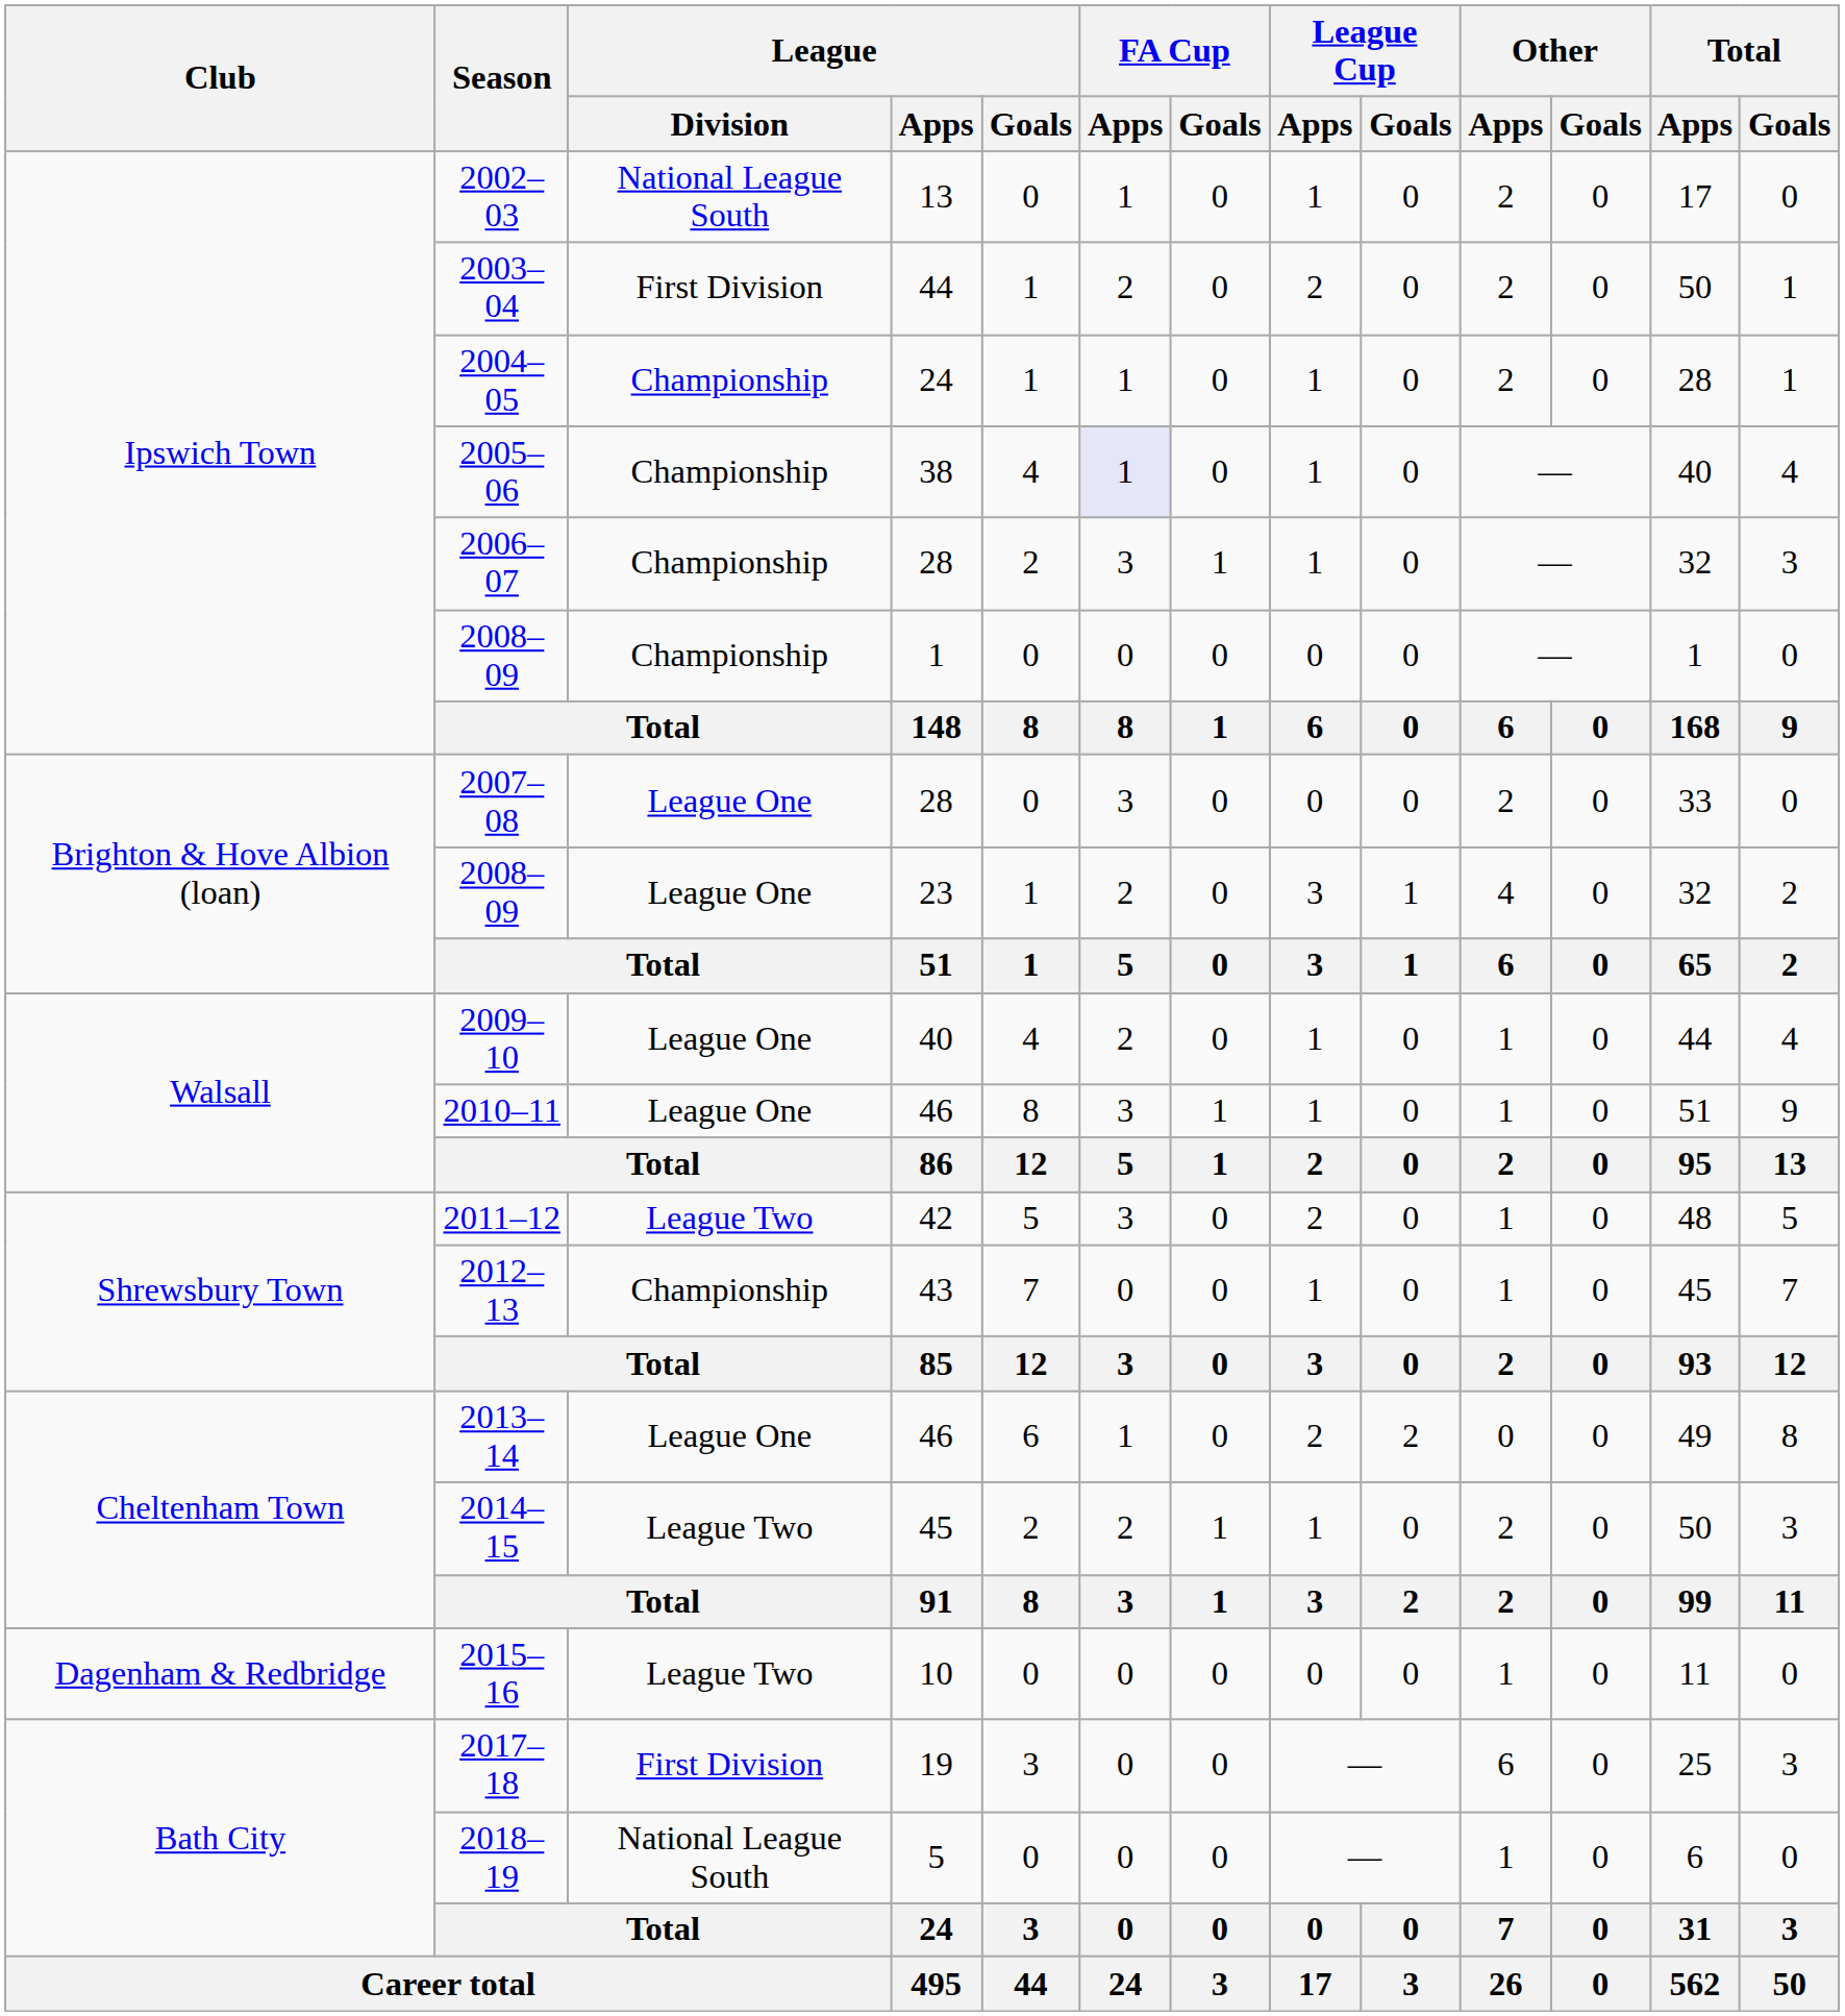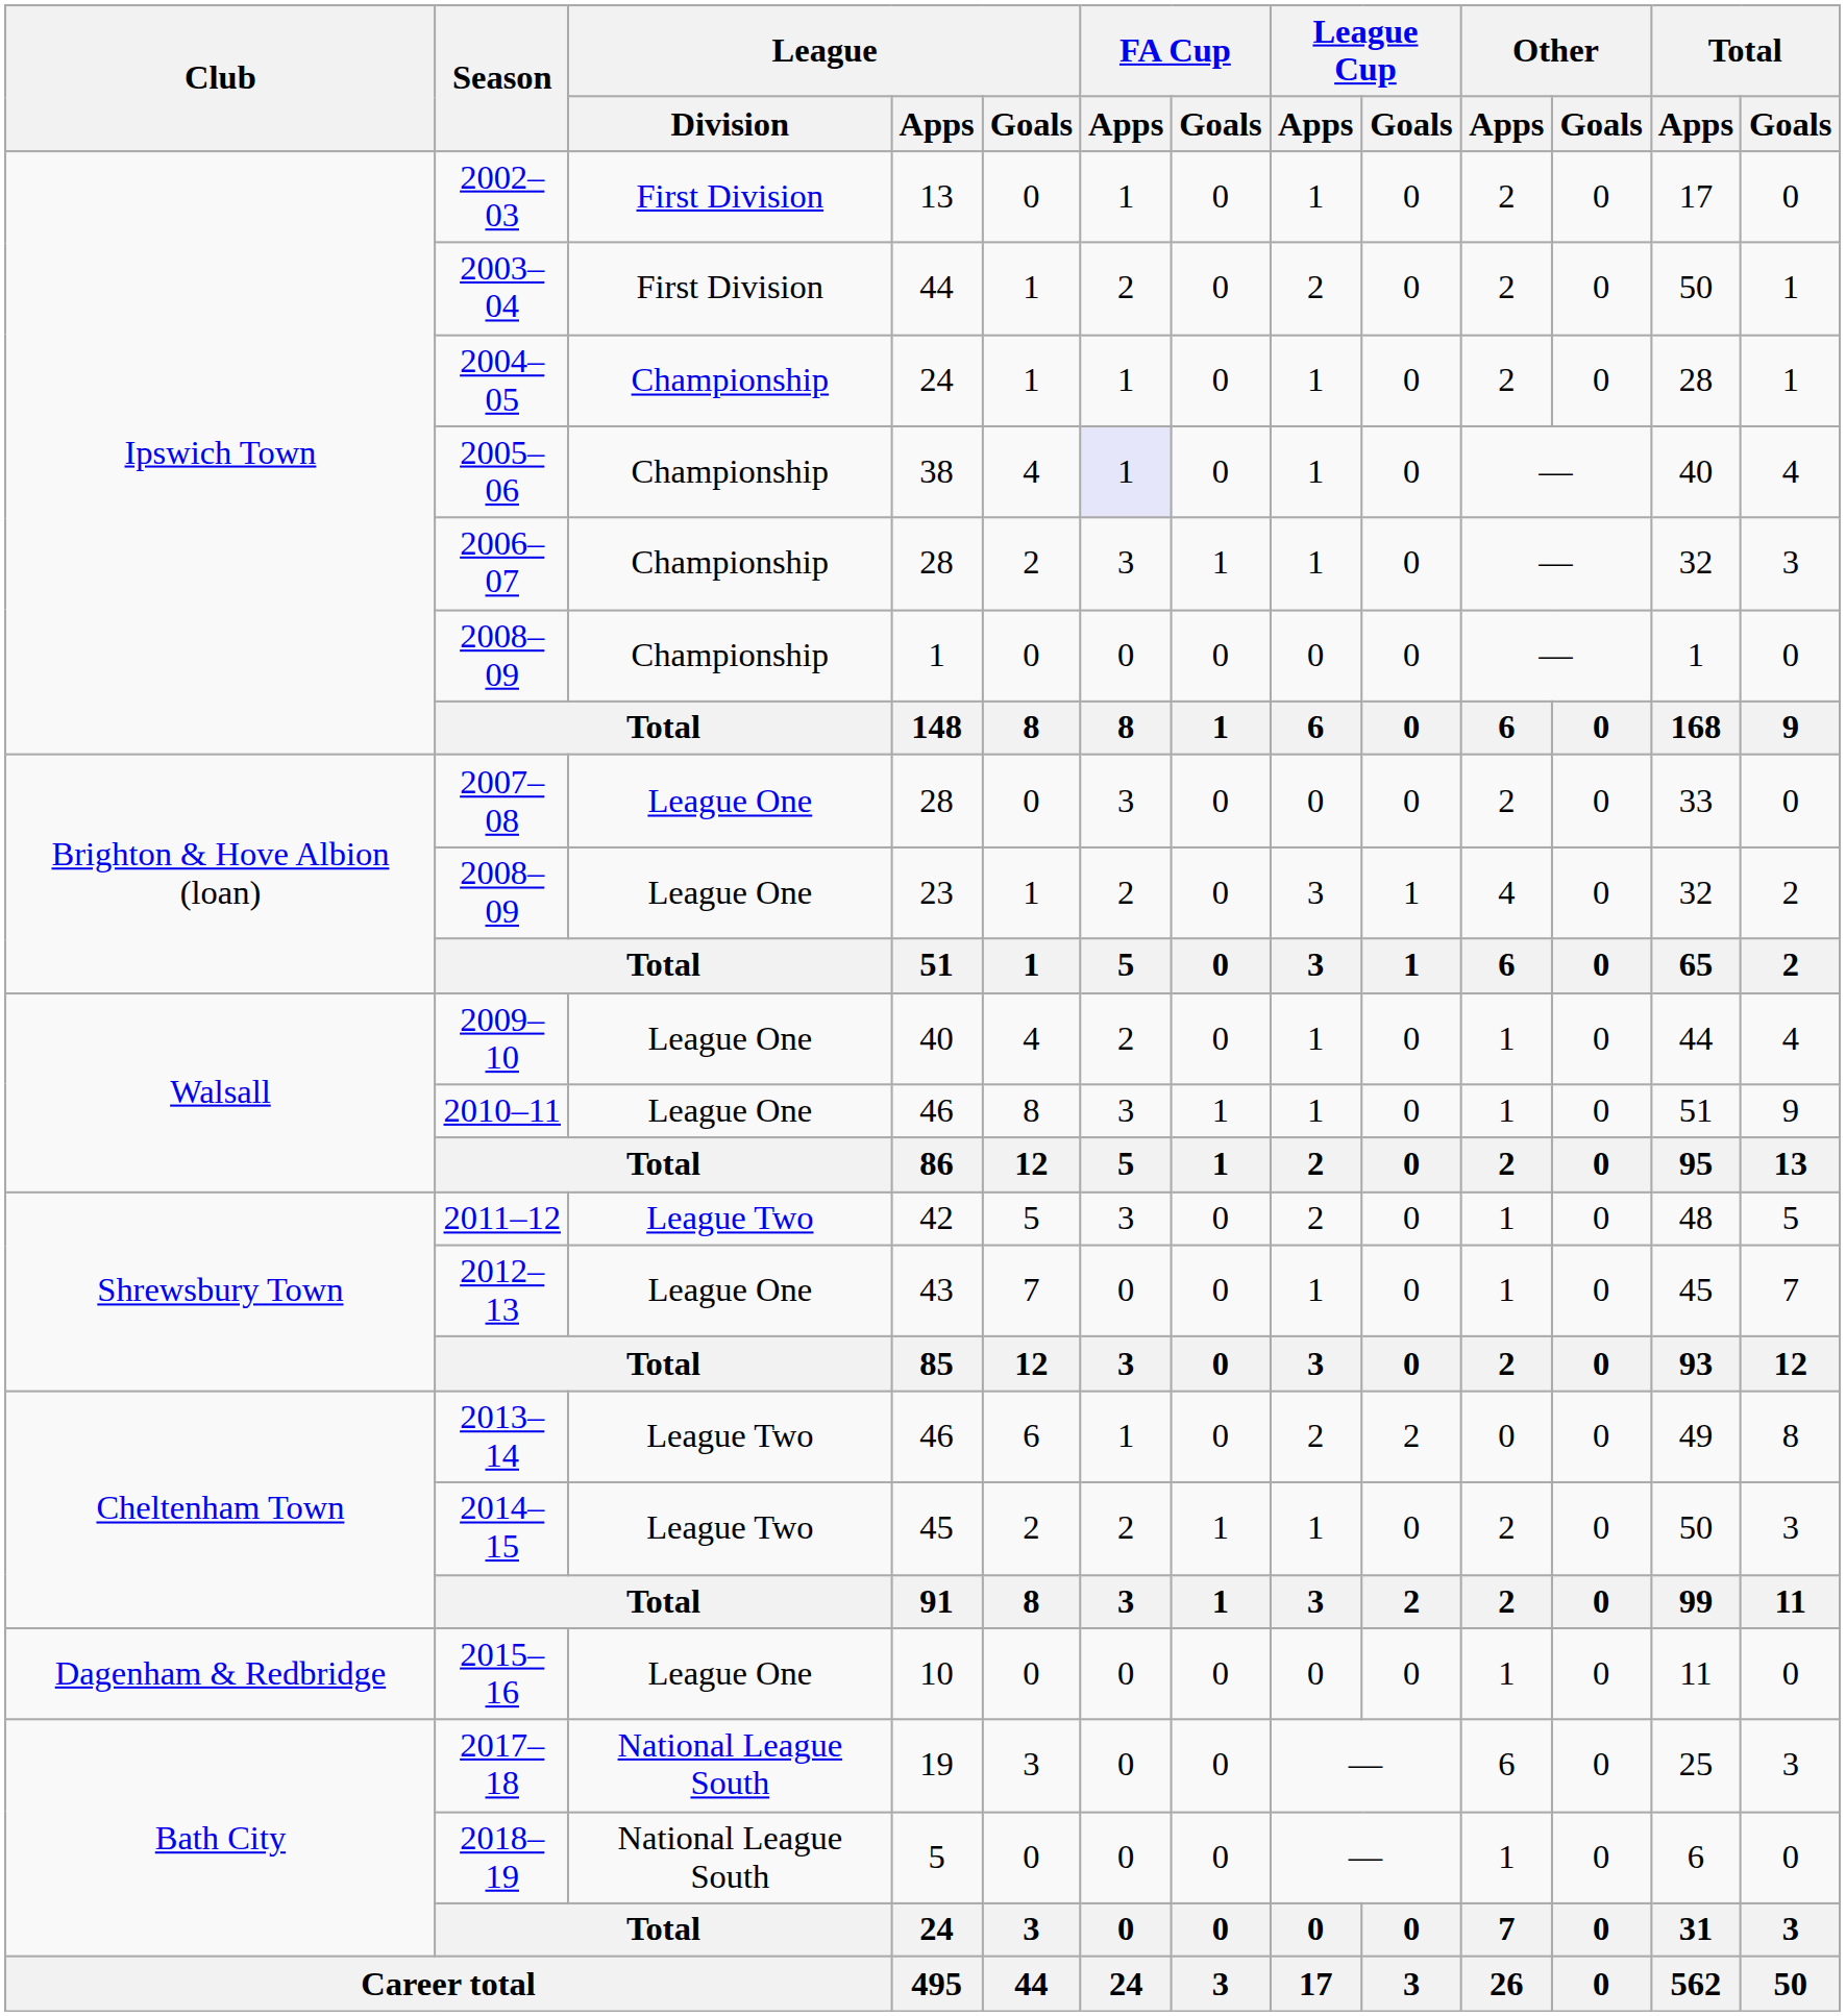 <table class="wikitable" style="text-align: center;">
 <tr>
 <th rowspan="2">Club</th>
 <th rowspan="2">Season</th>
 <th colspan="3">League</th>
 <th colspan="2"><a href='#'>FA Cup</a></th>
 <th colspan="2"><a href='#'>League Cup</a></th>
 <th colspan="2">Other</th>
 <th colspan="2">Total</th>
 </tr>
 <tr>
 <th>Division</th>
 <th>Apps</th>
 <th>Goals</th>
 <th>Apps</th>
 <th>Goals</th>
 <th>Apps</th>
 <th>Goals</th>
 <th>Apps</th>
 <th>Goals</th>
 <th>Apps</th>
 <th>Goals</th>
 </tr>
 <tr>
 <td rowspan="7"><a href='#'>Ipswich Town</a></td>
 <td><a href='#'>2002–03</a></td>
-<td><a href='#'>National League South</a></td>
+<td><a href='#'>First Division</a></td>
 <td>13</td>
 <td>0</td>
 <td>1</td>
 <td>0</td>
 <td>1</td>
 <td>0</td>
 <td>2</td>
 <td>0</td>
 <td>17</td>
 <td>0</td>
 </tr>
 <tr>
 <td><a href='#'>2003–04</a></td>
 <td>First Division</td>
 <td>44</td>
 <td>1</td>
 <td>2</td>
 <td>0</td>
 <td>2</td>
 <td>0</td>
 <td>2</td>
 <td>0</td>
 <td>50</td>
 <td>1</td>
 </tr>
 <tr>
 <td><a href='#'>2004–05</a></td>
 <td><a href='#'>Championship</a></td>
 <td>24</td>
 <td>1</td>
 <td>1</td>
 <td>0</td>
 <td>1</td>
 <td>0</td>
 <td>2</td>
 <td>0</td>
 <td>28</td>
 <td>1</td>
 </tr>
 <tr>
 <td><a href='#'>2005–06</a></td>
 <td>Championship</td>
 <td>38</td>
 <td>4</td>
 <td style="background: lavender;">1</td>
 <td>0</td>
 <td>1</td>
 <td>0</td>
 <td colspan="2">—</td>
 <td>40</td>
 <td>4</td>
 </tr>
 <tr>
 <td><a href='#'>2006–07</a></td>
 <td>Championship</td>
 <td>28</td>
 <td>2</td>
 <td>3</td>
 <td>1</td>
 <td>1</td>
 <td>0</td>
 <td colspan="2">—</td>
 <td>32</td>
 <td>3</td>
 </tr>
 <tr>
 <td><a href='#'>2008–09</a></td>
 <td>Championship</td>
 <td>1</td>
 <td>0</td>
 <td>0</td>
 <td>0</td>
 <td>0</td>
 <td>0</td>
 <td colspan="2">—</td>
 <td>1</td>
 <td>0</td>
 </tr>
 <tr>
 <th colspan="2">Total</th>
 <th>148</th>
 <th>8</th>
 <th>8</th>
 <th>1</th>
 <th>6</th>
 <th>0</th>
 <th>6</th>
 <th>0</th>
 <th>168</th>
 <th>9</th>
 </tr>
 <tr>
 <td rowspan="3"><a href='#'>Brighton & Hove Albion</a> (loan)</td>
 <td><a href='#'>2007–08</a></td>
 <td><a href='#'>League One</a></td>
 <td>28</td>
 <td>0</td>
 <td>3</td>
 <td>0</td>
 <td>0</td>
 <td>0</td>
 <td>2</td>
 <td>0</td>
 <td>33</td>
 <td>0</td>
 </tr>
 <tr>
 <td><a href='#'>2008–09</a></td>
 <td>League One</td>
 <td>23</td>
 <td>1</td>
 <td>2</td>
 <td>0</td>
 <td>3</td>
 <td>1</td>
 <td>4</td>
 <td>0</td>
 <td>32</td>
 <td>2</td>
 </tr>
 <tr>
 <th colspan="2">Total</th>
 <th>51</th>
 <th>1</th>
 <th>5</th>
 <th>0</th>
 <th>3</th>
 <th>1</th>
 <th>6</th>
 <th>0</th>
 <th>65</th>
 <th>2</th>
 </tr>
 <tr>
 <td rowspan="3"><a href='#'>Walsall</a></td>
 <td><a href='#'>2009–10</a></td>
 <td>League One</td>
 <td>40</td>
 <td>4</td>
 <td>2</td>
 <td>0</td>
 <td>1</td>
 <td>0</td>
 <td>1</td>
 <td>0</td>
 <td>44</td>
 <td>4</td>
 </tr>
 <tr>
 <td><a href='#'>2010–11</a></td>
 <td>League One</td>
 <td>46</td>
 <td>8</td>
 <td>3</td>
 <td>1</td>
 <td>1</td>
 <td>0</td>
 <td>1</td>
 <td>0</td>
 <td>51</td>
 <td>9</td>
 </tr>
 <tr>
 <th colspan="2">Total</th>
 <th>86</th>
 <th>12</th>
 <th>5</th>
 <th>1</th>
 <th>2</th>
 <th>0</th>
 <th>2</th>
 <th>0</th>
 <th>95</th>
 <th>13</th>
 </tr>
 <tr>
 <td rowspan="3"><a href='#'>Shrewsbury Town</a></td>
 <td><a href='#'>2011–12</a></td>
 <td><a href='#'>League Two</a></td>
 <td>42</td>
 <td>5</td>
 <td>3</td>
 <td>0</td>
 <td>2</td>
 <td>0</td>
 <td>1</td>
 <td>0</td>
 <td>48</td>
 <td>5</td>
 </tr>
 <tr>
 <td><a href='#'>2012–13</a></td>
-<td>Championship</td>
+<td>League One</td>
 <td>43</td>
 <td>7</td>
 <td>0</td>
 <td>0</td>
 <td>1</td>
 <td>0</td>
 <td>1</td>
 <td>0</td>
 <td>45</td>
 <td>7</td>
 </tr>
 <tr>
 <th colspan="2">Total</th>
 <th>85</th>
 <th>12</th>
 <th>3</th>
 <th>0</th>
 <th>3</th>
 <th>0</th>
 <th>2</th>
 <th>0</th>
 <th>93</th>
 <th>12</th>
 </tr>
 <tr>
 <td rowspan="3"><a href='#'>Cheltenham Town</a></td>
 <td><a href='#'>2013–14</a></td>
-<td>League One</td>
+<td>League Two</td>
 <td>46</td>
 <td>6</td>
 <td>1</td>
 <td>0</td>
 <td>2</td>
 <td>2</td>
 <td>0</td>
 <td>0</td>
 <td>49</td>
 <td>8</td>
 </tr>
 <tr>
 <td><a href='#'>2014–15</a></td>
 <td>League Two</td>
 <td>45</td>
 <td>2</td>
 <td>2</td>
 <td>1</td>
 <td>1</td>
 <td>0</td>
 <td>2</td>
 <td>0</td>
 <td>50</td>
 <td>3</td>
 </tr>
 <tr>
 <th colspan="2">Total</th>
 <th>91</th>
 <th>8</th>
 <th>3</th>
 <th>1</th>
 <th>3</th>
 <th>2</th>
 <th>2</th>
 <th>0</th>
 <th>99</th>
 <th>11</th>
 </tr>
 <tr>
 <td><a href='#'>Dagenham & Redbridge</a></td>
 <td><a href='#'>2015–16</a></td>
-<td>League Two</td>
+<td>League One</td>
 <td>10</td>
 <td>0</td>
 <td>0</td>
 <td>0</td>
 <td>0</td>
 <td>0</td>
 <td>1</td>
 <td>0</td>
 <td>11</td>
 <td>0</td>
 </tr>
 <tr>
 <td rowspan="3"><a href='#'>Bath City</a></td>
 <td><a href='#'>2017–18</a></td>
-<td><a href='#'>First Division</a></td>
+<td><a href='#'>National League South</a></td>
 <td>19</td>
 <td>3</td>
 <td>0</td>
 <td>0</td>
 <td colspan="2">—</td>
 <td>6</td>
 <td>0</td>
 <td>25</td>
 <td>3</td>
 </tr>
 <tr>
 <td><a href='#'>2018–19</a></td>
 <td>National League South</td>
 <td>5</td>
 <td>0</td>
 <td>0</td>
 <td>0</td>
 <td colspan="2">—</td>
 <td>1</td>
 <td>0</td>
 <td>6</td>
 <td>0</td>
 </tr>
 <tr>
 <th colspan="2">Total</th>
 <th>24</th>
 <th>3</th>
 <th>0</th>
 <th>0</th>
 <th>0</th>
 <th>0</th>
 <th>7</th>
 <th>0</th>
 <th>31</th>
 <th>3</th>
 </tr>
 <tr>
 <th colspan="3">Career total</th>
 <th>495</th>
 <th>44</th>
 <th>24</th>
 <th>3</th>
 <th>17</th>
 <th>3</th>
 <th>26</th>
 <th>0</th>
 <th>562</th>
 <th>50</th>
 </tr>
 </table>
